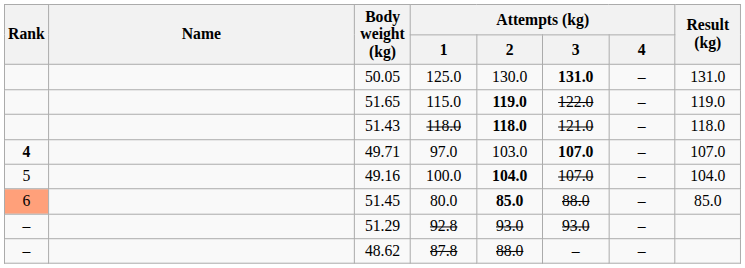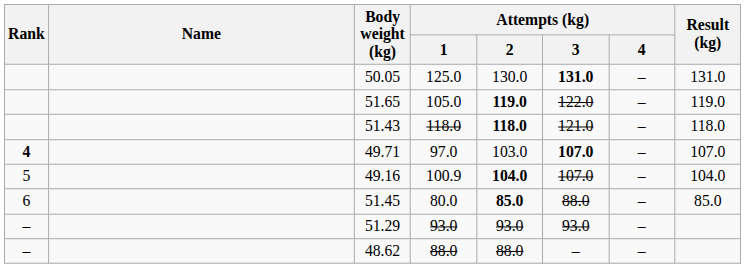 <table class="wikitable" style="text-align:center;">
 <tr>
 <th rowspan=2>Rank</th>
 <th rowspan=2 width=305>Name</th>
 <th rowspan=2 width=50>Body weight (kg)</th>
 <th colspan=4>Attempts (kg)</th>
 <th rowspan=2 width=60>Result (kg)</th>
 </tr>
 <tr>
 <th width=60>1</th>
 <th width=60>2</th>
 <th width=60>3</th>
 <th width=60>4</th>
 </tr>
 <tr>
 <td></td>
 <td align=left></td>
 <td>50.05</td>
 <td>125.0</td>
 <td>130.0</td>
 <td><strong>131.0</strong></td>
 <td>–</td>
 <td>131.0 </td>
 </tr>
 <tr>
 <td></td>
 <td align=left></td>
 <td>51.65</td>
-<td>115.0</td>
+<td>105.0</td>
 <td><strong>119.0</strong></td>
 <td><s>122.0</s></td>
 <td>–</td>
 <td>119.0</td>
 </tr>
 <tr>
 <td></td>
 <td align=left></td>
 <td>51.43</td>
 <td><s>118.0</s></td>
 <td><strong>118.0</strong></td>
 <td><s>121.0</s></td>
 <td>–</td>
 <td>118.0</td>
 </tr>
 <tr>
 <td><strong>4</strong></td>
 <td align=left></td>
 <td>49.71</td>
 <td>97.0</td>
 <td>103.0</td>
 <td><strong>107.0</strong></td>
 <td>–</td>
 <td>107.0</td>
 </tr>
 <tr>
 <td>5</td>
 <td align=left></td>
 <td>49.16</td>
-<td>100.0</td>
+<td>100.9</td>
 <td><strong>104.0</strong></td>
 <td><s>107.0</s></td>
 <td>–</td>
 <td>104.0</td>
 </tr>
 <tr>
-<td style="background: lightsalmon;">6</td>
+<td>6</td>
 <td align=left></td>
 <td>51.45</td>
 <td>80.0</td>
 <td><strong>85.0</strong></td>
 <td><s>88.0</s></td>
 <td>–</td>
 <td>85.0</td>
 </tr>
 <tr>
 <td>–</td>
 <td align=left></td>
 <td>51.29</td>
-<td><s>92.8</s></td>
+<td><s>93.0</s></td>
 <td><s>93.0</s></td>
 <td><s>93.0</s></td>
 <td>–</td>
 <td></td>
 </tr>
 <tr>
 <td>–</td>
 <td align=left></td>
 <td>48.62</td>
-<td><s>87.8</s></td>
+<td><s>88.0</s></td>
 <td><s>88.0</s></td>
 <td>–</td>
 <td>–</td>
 <td></td>
 </tr>
 </table>
